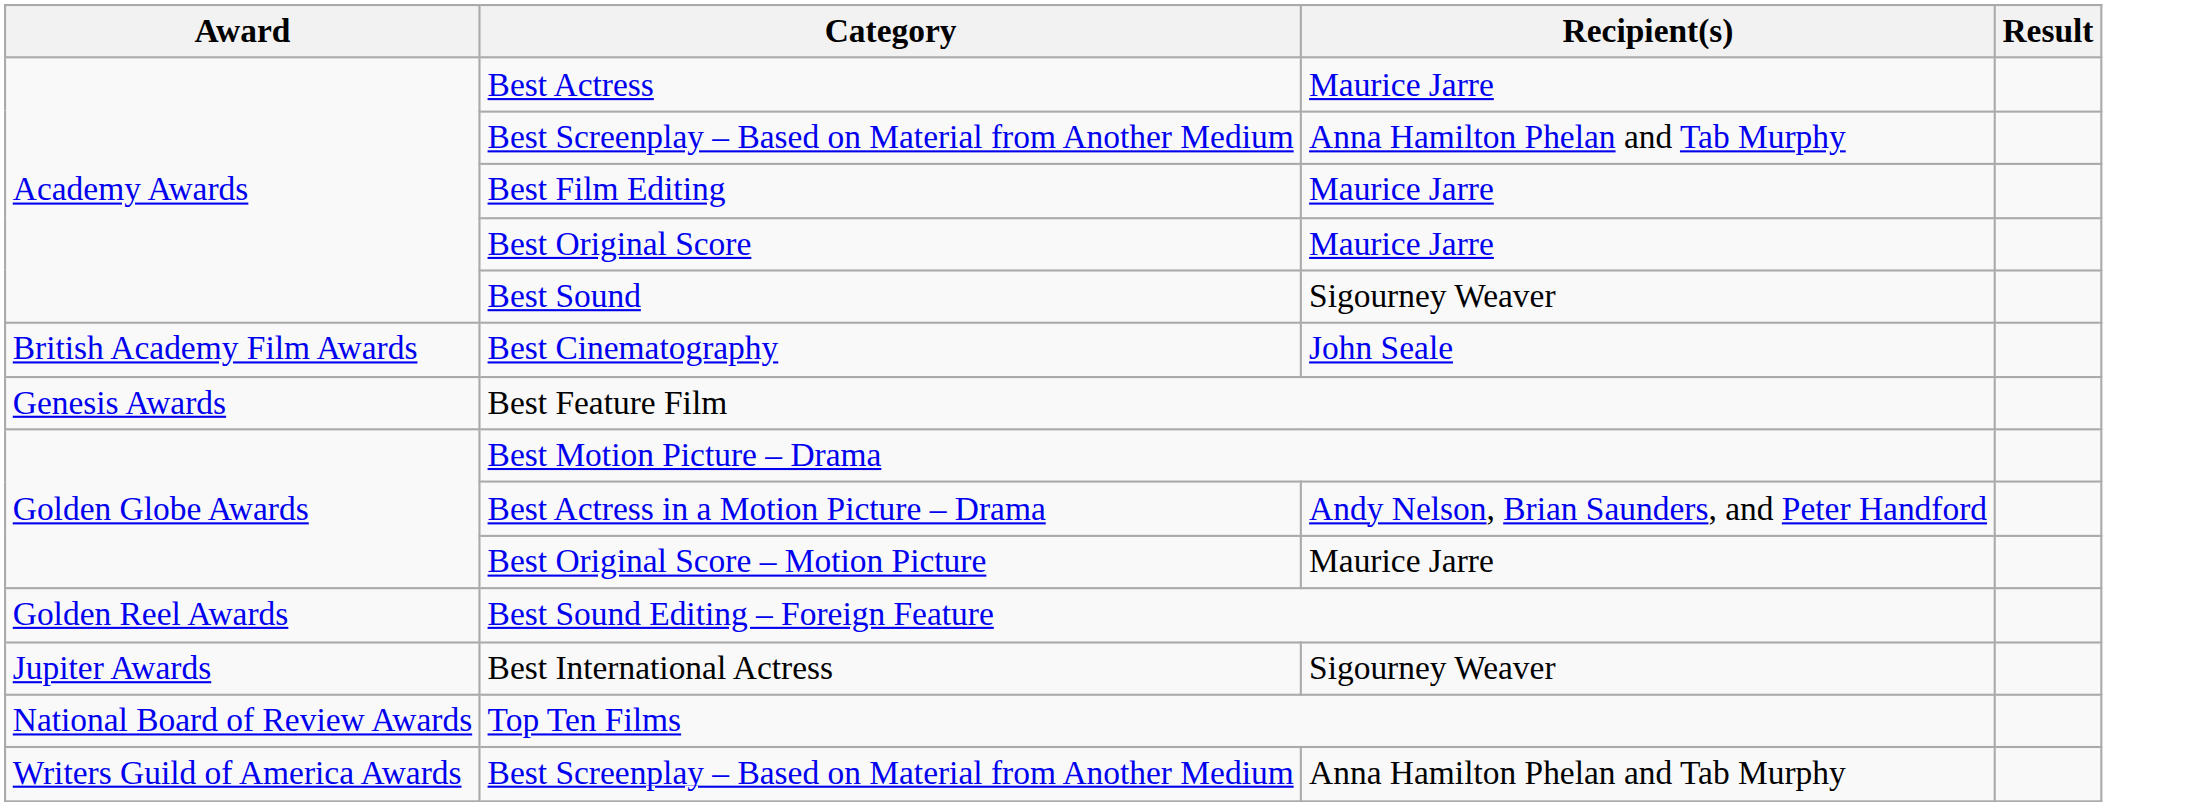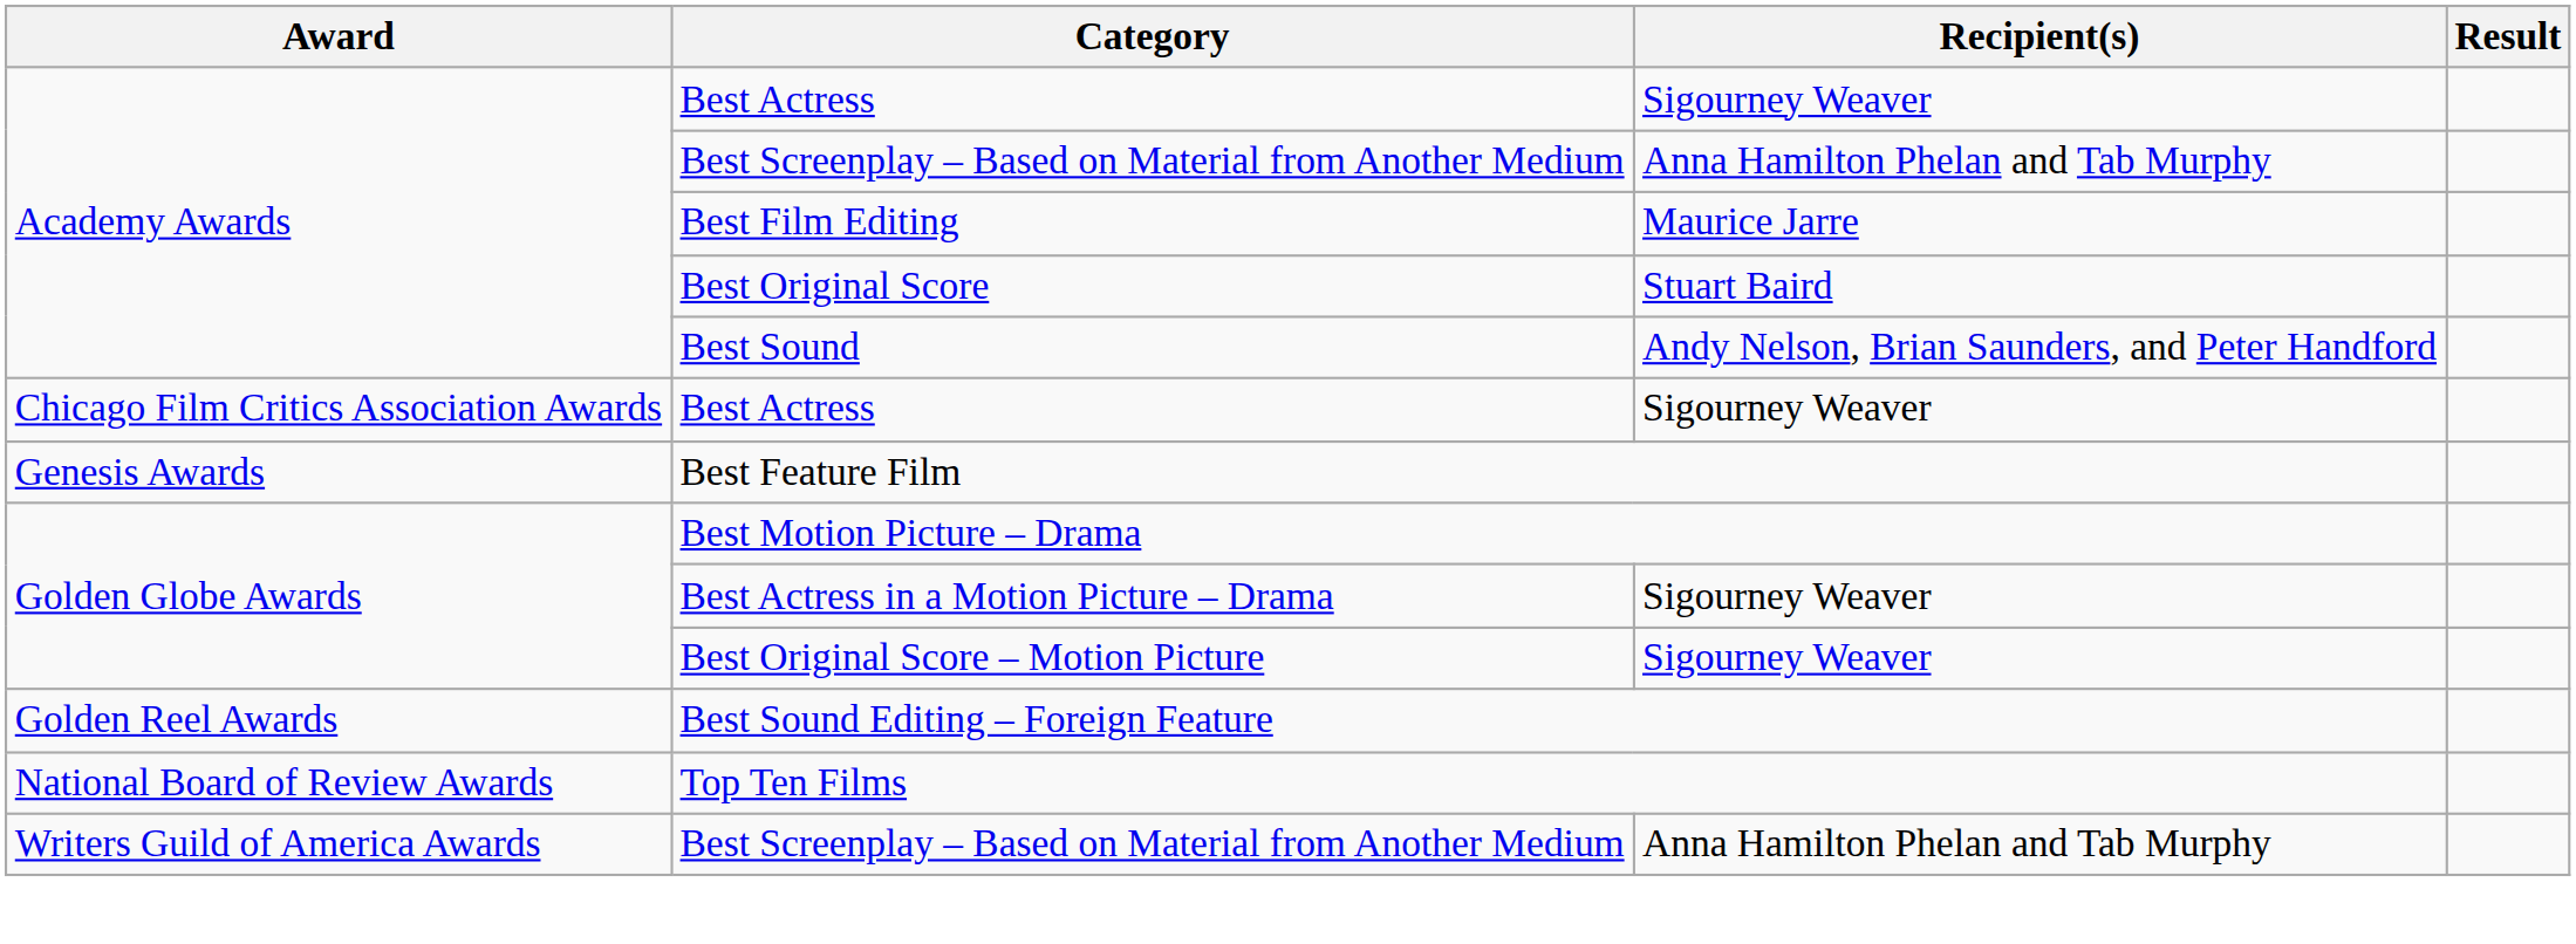 <table class="wikitable sortable">
 <tr>
 <th>Award</th>
 <th>Category</th>
 <th>Recipient(s)</th>
 <th>Result</th>
 </tr>
 <tr>
 <td rowspan="5"><a href='#'>Academy Awards</a></td>
 <td><a href='#'>Best Actress</a></td>
-<td><a href='#'>Maurice Jarre</a></td>
+<td><a href='#'>Sigourney Weaver</a></td>
 <td></td>
 </tr>
 <tr>
 <td><a href='#'>Best Screenplay – Based on Material from Another Medium</a></td>
 <td><a href='#'>Anna Hamilton Phelan</a> and <a href='#'>Tab Murphy</a></td>
 <td></td>
 </tr>
 <tr>
 <td><a href='#'>Best Film Editing</a></td>
 <td><a href='#'>Maurice Jarre</a></td>
 <td></td>
 </tr>
 <tr>
 <td><a href='#'>Best Original Score</a></td>
-<td><a href='#'>Maurice Jarre</a></td>
+<td><a href='#'>Stuart Baird</a></td>
 <td></td>
 </tr>
 <tr>
 <td><a href='#'>Best Sound</a></td>
-<td>Sigourney Weaver</td>
+<td><a href='#'>Andy Nelson</a>, <a href='#'>Brian Saunders</a>, and <a href='#'>Peter Handford</a></td>
 <td></td>
 </tr>
 <tr>
-<td><a href='#'>British Academy Film Awards</a></td>
-<td><a href='#'>Best Cinematography</a></td>
-<td><a href='#'>John Seale</a></td>
+<td><a href='#'>Chicago Film Critics Association Awards</a></td>
+<td><a href='#'>Best Actress</a></td>
+<td>Sigourney Weaver</td>
 <td></td>
 </tr>
 <tr>
 <td><a href='#'>Genesis Awards</a></td>
 <td colspan="2">Best Feature Film</td>
 <td></td>
 </tr>
 <tr>
 <td rowspan="3"><a href='#'>Golden Globe Awards</a></td>
 <td colspan="2"><a href='#'>Best Motion Picture – Drama</a></td>
 <td></td>
 </tr>
 <tr>
 <td><a href='#'>Best Actress in a Motion Picture – Drama</a></td>
-<td><a href='#'>Andy Nelson</a>, <a href='#'>Brian Saunders</a>, and <a href='#'>Peter Handford</a></td>
+<td>Sigourney Weaver</td>
 <td></td>
 </tr>
 <tr>
 <td><a href='#'>Best Original Score – Motion Picture</a></td>
-<td>Maurice Jarre</td>
+<td><a href='#'>Sigourney Weaver</a></td>
 <td></td>
 </tr>
 <tr>
 <td><a href='#'>Golden Reel Awards</a></td>
 <td colspan="2"><a href='#'>Best Sound Editing – Foreign Feature</a></td>
-<td></td>
-</tr>
-<tr>
-<td><a href='#'>Jupiter Awards</a></td>
-<td>Best International Actress</td>
-<td>Sigourney Weaver</td>
 <td></td>
 </tr>
 <tr>
 <td><a href='#'>National Board of Review Awards</a></td>
 <td colspan="2"><a href='#'>Top Ten Films</a></td>
 <td></td>
 </tr>
 <tr>
 <td><a href='#'>Writers Guild of America Awards</a></td>
 <td><a href='#'>Best Screenplay – Based on Material from Another Medium</a></td>
 <td>Anna Hamilton Phelan and Tab Murphy</td>
 <td></td>
 </tr>
 </table>
